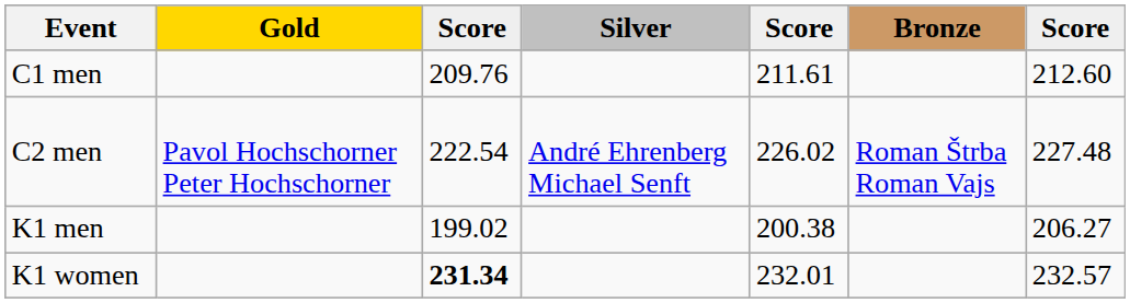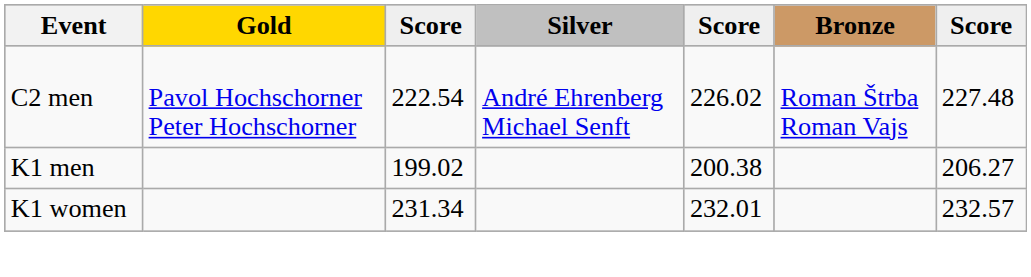 <table class="wikitable" width=100%>
 <tr>
 <th>Event</th>
 <td align=center bgcolor="gold"><strong>Gold</strong></td>
 <td align=center bgcolor="EFEFEF"><strong>Score</strong></td>
 <td align=center bgcolor="silver"><strong>Silver</strong></td>
 <td align=center bgcolor="EFEFEF"><strong>Score</strong></td>
 <td align=center bgcolor="CC9966"><strong>Bronze</strong></td>
 <td align=center bgcolor="EFEFEF"><strong>Score</strong></td>
-</tr>
-<tr>
-<td>C1 men</td>
-<td></td>
-<td>209.76</td>
-<td></td>
-<td>211.61</td>
-<td></td>
-<td>212.60</td>
 </tr>
 <tr>
 <td>C2 men</td>
 <td><br><a href='#'>Pavol Hochschorner</a><br><a href='#'>Peter Hochschorner</a></td>
 <td>222.54</td>
 <td><br><a href='#'>André Ehrenberg</a><br><a href='#'>Michael Senft</a></td>
 <td>226.02</td>
 <td><br><a href='#'>Roman Štrba</a><br><a href='#'>Roman Vajs</a></td>
 <td>227.48</td>
 </tr>
 <tr>
 <td>K1 men</td>
 <td></td>
 <td>199.02</td>
 <td></td>
 <td>200.38</td>
 <td></td>
 <td>206.27</td>
 </tr>
 <tr>
 <td>K1 women</td>
 <td></td>
-<td><strong>231.34</strong></td>
+<td>231.34</td>
 <td></td>
 <td>232.01</td>
 <td></td>
 <td>232.57</td>
 </tr>
 </table>
